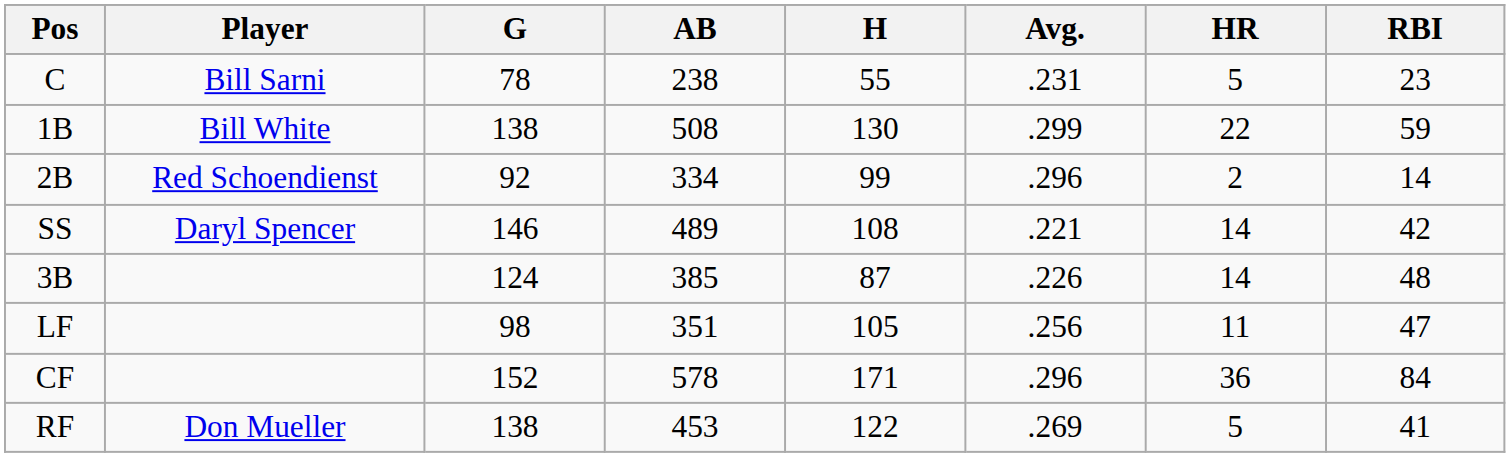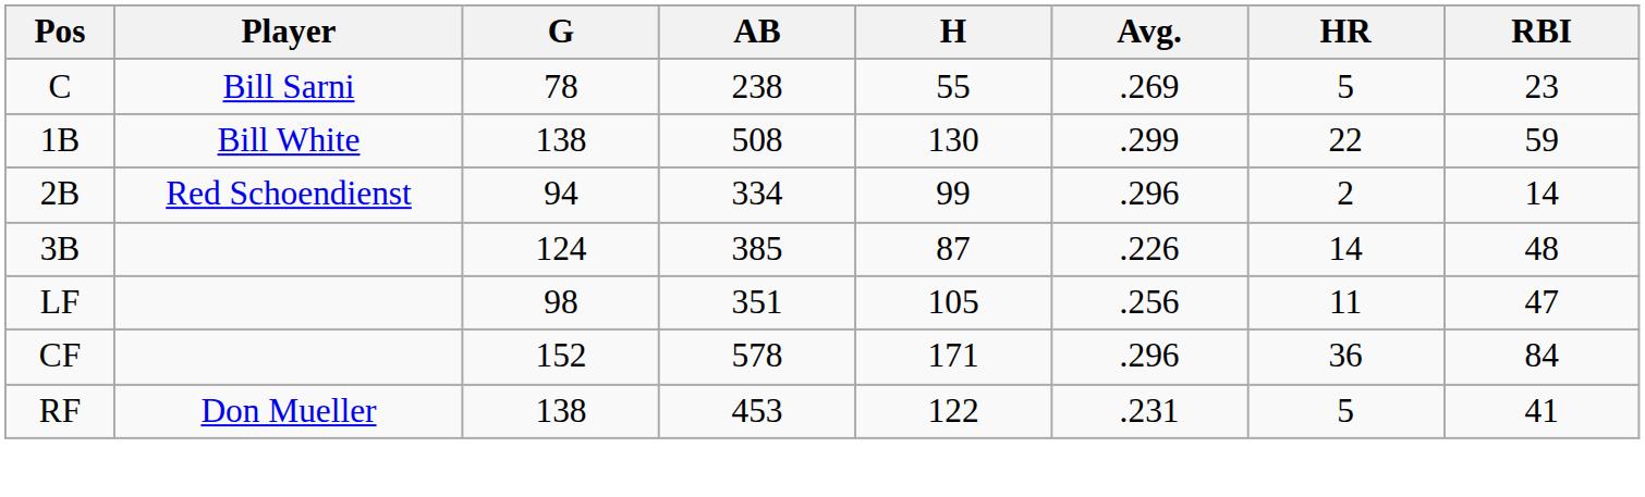 <table class="wikitable sortable">
 <tr>
 <th bgcolor="#DDDDFF" width="5%">Pos</th>
 <th bgcolor="#DDDDFF" width="16%">Player</th>
 <th bgcolor="#DDDDFF" width="9%">G</th>
 <th bgcolor="#DDDDFF" width="9%">AB</th>
 <th bgcolor="#DDDDFF" width="9%">H</th>
 <th bgcolor="#DDDDFF" width="9%">Avg.</th>
 <th bgcolor="#DDDDFF" width="9%">HR</th>
 <th bgcolor="#DDDDFF" width="9%">RBI</th>
 </tr>
 <tr align="center">
 <td>C</td>
 <td><a href='#'>Bill Sarni</a></td>
 <td>78</td>
 <td>238</td>
 <td>55</td>
-<td>.231</td>
+<td>.269</td>
 <td>5</td>
 <td>23</td>
 </tr>
 <tr align="center">
 <td>1B</td>
 <td><a href='#'>Bill White</a></td>
 <td>138</td>
 <td>508</td>
 <td>130</td>
 <td>.299</td>
 <td>22</td>
 <td>59</td>
 </tr>
 <tr align="center">
 <td>2B</td>
 <td><a href='#'>Red Schoendienst</a></td>
-<td>92</td>
+<td>94</td>
 <td>334</td>
 <td>99</td>
 <td>.296</td>
 <td>2</td>
 <td>14</td>
-</tr>
-<tr align="center">
-<td>SS</td>
-<td><a href='#'>Daryl Spencer</a></td>
-<td>146</td>
-<td>489</td>
-<td>108</td>
-<td>.221</td>
-<td>14</td>
-<td>42</td>
 </tr>
 <tr align="center">
 <td>3B</td>
 <td></td>
 <td>124</td>
 <td>385</td>
 <td>87</td>
 <td>.226</td>
 <td>14</td>
 <td>48</td>
 </tr>
 <tr align="center">
 <td>LF</td>
 <td></td>
 <td>98</td>
 <td>351</td>
 <td>105</td>
 <td>.256</td>
 <td>11</td>
 <td>47</td>
 </tr>
 <tr align="center">
 <td>CF</td>
 <td></td>
 <td>152</td>
 <td>578</td>
 <td>171</td>
 <td>.296</td>
 <td>36</td>
 <td>84</td>
 </tr>
 <tr align="center">
 <td>RF</td>
 <td><a href='#'>Don Mueller</a></td>
 <td>138</td>
 <td>453</td>
 <td>122</td>
-<td>.269</td>
+<td>.231</td>
 <td>5</td>
 <td>41</td>
 </tr>
 </table>
